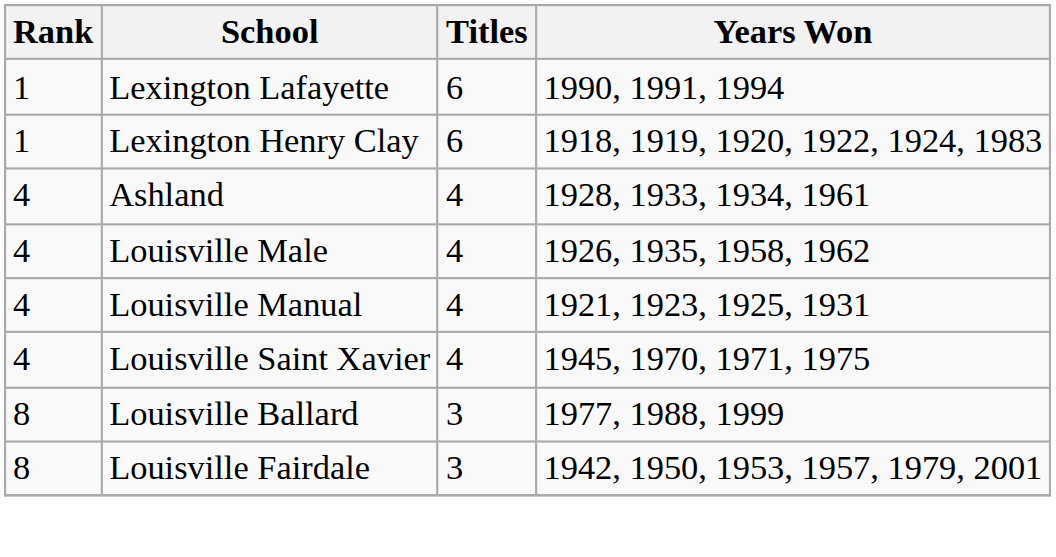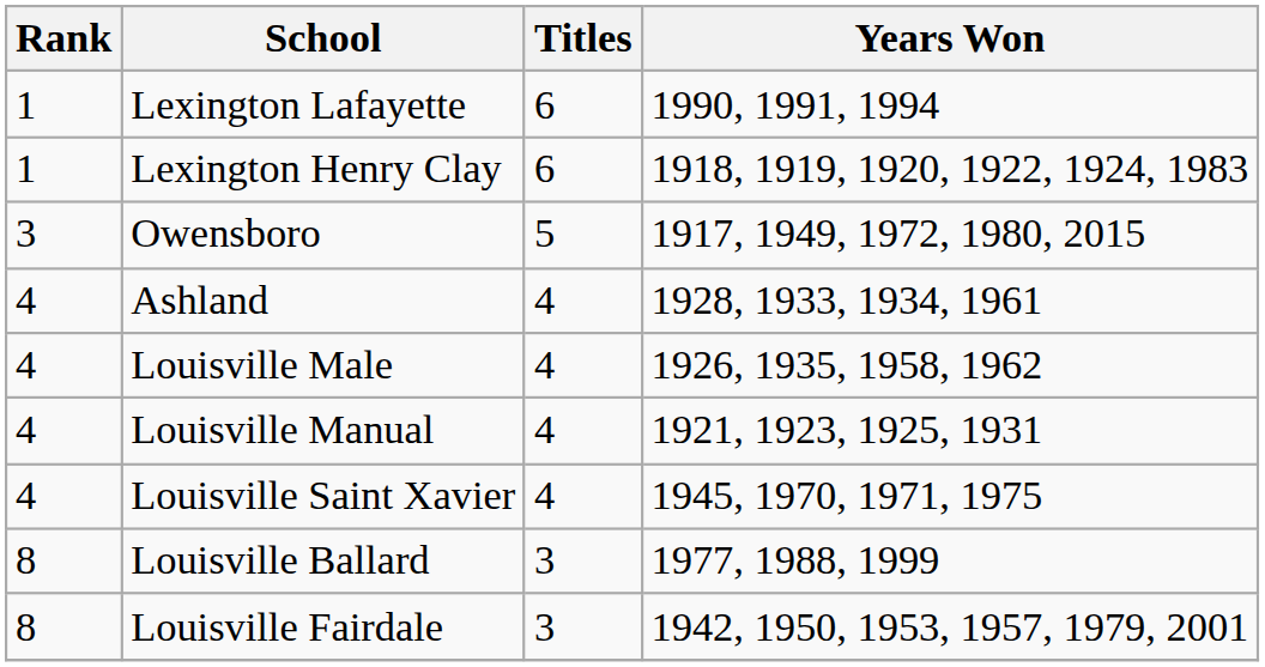 <table class="wikitable">
 <tr>
 <th>Rank</th>
 <th>School</th>
 <th>Titles</th>
 <th>Years Won</th>
 </tr>
 <tr>
 <td>1</td>
 <td>Lexington Lafayette</td>
 <td>6</td>
 <td>1990, 1991, 1994</td>
 </tr>
 <tr>
 <td>1</td>
 <td>Lexington Henry Clay</td>
 <td>6</td>
 <td>1918, 1919, 1920, 1922, 1924, 1983</td>
+</tr>
+<tr>
+<td>3</td>
+<td>Owensboro</td>
+<td>5</td>
+<td>1917, 1949, 1972, 1980, 2015</td>
 </tr>
 <tr>
 <td>4</td>
 <td>Ashland</td>
 <td>4</td>
 <td>1928, 1933, 1934, 1961</td>
 </tr>
 <tr>
 <td>4</td>
 <td>Louisville Male</td>
 <td>4</td>
 <td>1926, 1935, 1958, 1962</td>
 </tr>
 <tr>
 <td>4</td>
 <td>Louisville Manual</td>
 <td>4</td>
 <td>1921, 1923, 1925, 1931</td>
 </tr>
 <tr>
 <td>4</td>
 <td>Louisville Saint Xavier</td>
 <td>4</td>
 <td>1945, 1970, 1971, 1975</td>
 </tr>
 <tr>
 <td>8</td>
 <td>Louisville Ballard</td>
 <td>3</td>
 <td>1977, 1988, 1999</td>
 </tr>
 <tr>
 <td>8</td>
 <td>Louisville Fairdale</td>
 <td>3</td>
 <td>1942, 1950, 1953, 1957, 1979, 2001</td>
 </tr>
 <tr>
 </tr>
 </table>
